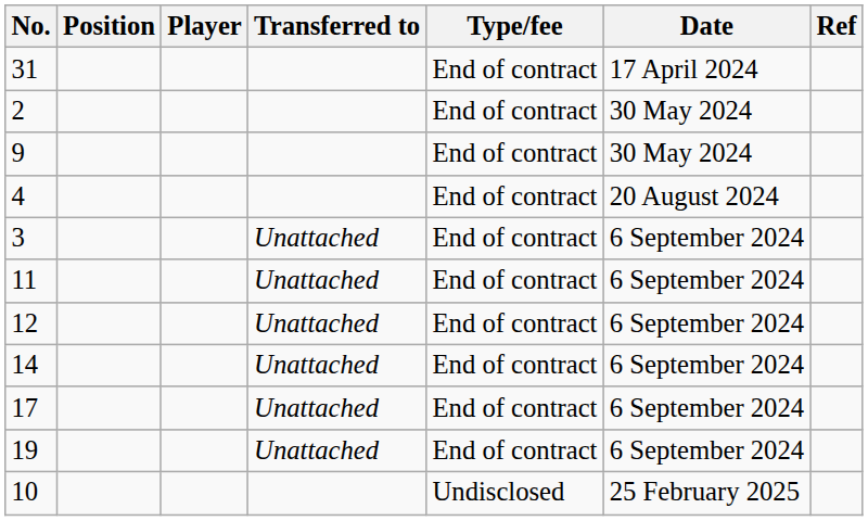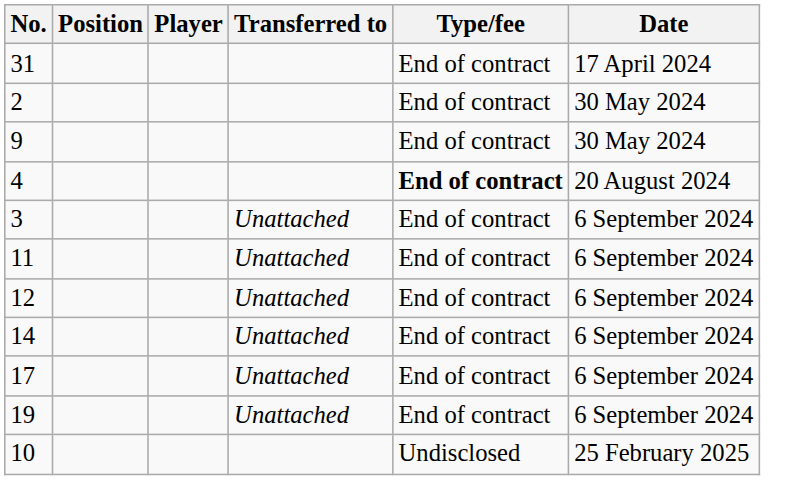 <table class="wikitable plainrowheaders sortable" style="text-align:center; text-align:left">
 <tr>
 <th scope="col">No.</th>
 <th scope="col">Position</th>
 <th scope="col">Player</th>
 <th scope="col">Transferred to</th>
 <th scope="col">Type/fee</th>
 <th scope="col">Date</th>
-<th scope="col" class="unsortable">Ref</th>
 </tr>
 <tr>
 <td>31</td>
 <td></td>
 <td align=left></td>
 <td></td>
 <td>End of contract</td>
 <td>17 April 2024</td>
-<td></td>
 </tr>
 <tr>
 <td>2</td>
 <td></td>
 <td align=left></td>
 <td></td>
 <td>End of contract</td>
 <td>30 May 2024</td>
-<td></td>
 </tr>
 <tr>
 <td>9</td>
 <td></td>
 <td align=left></td>
 <td></td>
 <td>End of contract</td>
 <td>30 May 2024</td>
-<td></td>
 </tr>
 <tr>
 <td>4</td>
 <td></td>
 <td align=left></td>
 <td></td>
-<td>End of contract</td>
+<td><strong>End of contract</strong></td>
 <td>20 August 2024</td>
-<td></td>
 </tr>
 <tr>
 <td>3</td>
 <td></td>
 <td align=left></td>
 <td><em>Unattached</em></td>
 <td>End of contract</td>
 <td>6 September 2024</td>
-<td></td>
 </tr>
 <tr>
 <td>11</td>
 <td></td>
 <td align=left></td>
 <td><em>Unattached</em></td>
 <td>End of contract</td>
 <td>6 September 2024</td>
-<td></td>
 </tr>
 <tr>
 <td>12</td>
 <td></td>
 <td align=left></td>
 <td><em>Unattached</em></td>
 <td>End of contract</td>
 <td>6 September 2024</td>
-<td></td>
 </tr>
 <tr>
 <td>14</td>
 <td></td>
 <td align=left></td>
 <td><em>Unattached</em></td>
 <td>End of contract</td>
 <td>6 September 2024</td>
-<td></td>
 </tr>
 <tr>
 <td>17</td>
 <td></td>
 <td align=left></td>
 <td><em>Unattached</em></td>
 <td>End of contract</td>
 <td>6 September 2024</td>
-<td></td>
 </tr>
 <tr>
 <td>19</td>
 <td></td>
 <td align=left></td>
 <td><em>Unattached</em></td>
 <td>End of contract</td>
 <td>6 September 2024</td>
-<td></td>
 </tr>
 <tr>
 <td>10</td>
 <td></td>
 <td align=left></td>
 <td></td>
 <td>Undisclosed</td>
 <td>25 February 2025</td>
-<td></td>
 </tr>
 </table>
